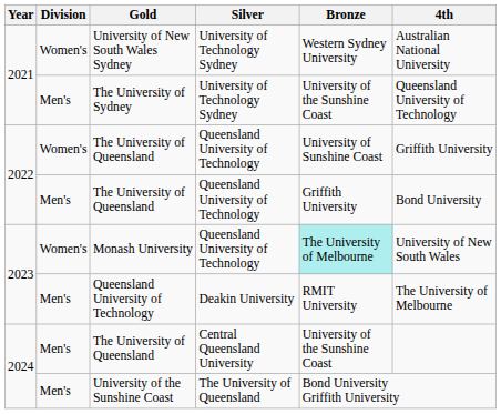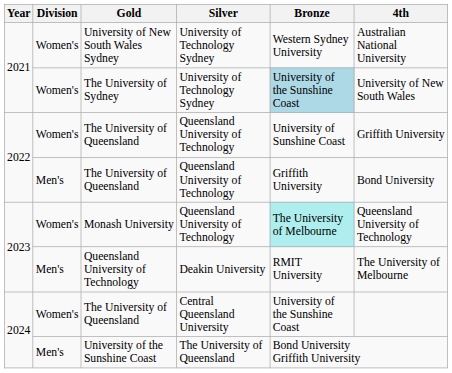 <table class="wikitable">
 <tr>
 <th>Year</th>
 <th>Division</th>
 <th>Gold</th>
 <th>Silver</th>
 <th>Bronze</th>
 <th>4th</th>
 </tr>
 <tr>
 <td rowspan="2">2021</td>
 <td>Women's</td>
 <td>University of New South Wales Sydney</td>
 <td>University of Technology Sydney</td>
 <td>Western Sydney University</td>
 <td>Australian National University</td>
 </tr>
 <tr>
-<td>Men's</td>
+<td>Women's</td>
 <td>The University of Sydney</td>
 <td>University of Technology Sydney</td>
-<td>University of the Sunshine Coast</td>
-<td>Queensland University of Technology</td>
+<td style="background: lightblue;">University of the Sunshine Coast</td>
+<td>University of New South Wales</td>
 </tr>
 <tr>
 <td rowspan="2">2022</td>
 <td>Women's</td>
 <td>The University of Queensland</td>
 <td>Queensland University of Technology</td>
 <td>University of Sunshine Coast</td>
 <td>Griffith University</td>
 </tr>
 <tr>
 <td>Men's</td>
 <td>The University of Queensland</td>
 <td>Queensland University of Technology</td>
 <td>Griffith University</td>
 <td>Bond University</td>
 </tr>
 <tr>
 <td rowspan="2">2023</td>
 <td>Women's</td>
 <td>Monash University</td>
 <td>Queensland University of Technology</td>
 <td style="background: paleturquoise;">The University of Melbourne</td>
-<td>University of New South Wales</td>
+<td>Queensland University of Technology</td>
 </tr>
 <tr>
 <td>Men's</td>
 <td>Queensland University of Technology</td>
 <td>Deakin University</td>
 <td>RMIT University</td>
 <td>The University of Melbourne</td>
 </tr>
 <tr>
 <td rowspan="2">2024</td>
-<td>Men's</td>
+<td>Women's</td>
 <td>The University of Queensland</td>
 <td>Central Queensland University</td>
 <td>University of the Sunshine Coast</td>
 <td></td>
 </tr>
 <tr>
 <td>Men's</td>
 <td>University of the Sunshine Coast</td>
 <td>The University of Queensland</td>
 <td colspan="2">Bond University<br>Griffith University</td>
 </tr>
 </table>
